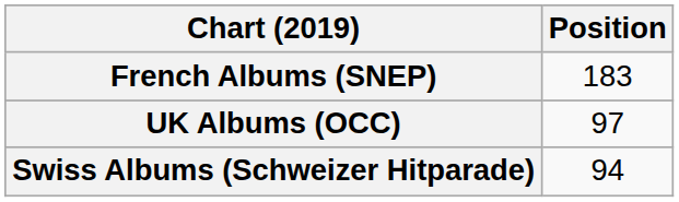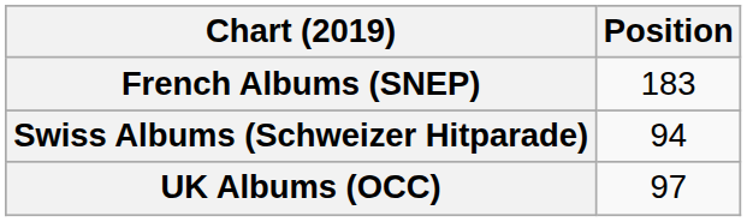 <table class="wikitable sortable plainrowheaders" style="text-align:center">
 <tr>
 <th scope="col">Chart (2019)</th>
 <th scope="col">Position</th>
 </tr>
 <tr>
 <th scope="row">French Albums (SNEP)</th>
 <td>183</td>
 </tr>
 <tr>
+<th scope="row">Swiss Albums (Schweizer Hitparade)</th>
+<td>94</td>
+</tr>
+<tr>
 <th scope="row">UK Albums (OCC)</th>
 <td>97</td>
 </tr>
-<tr>
-<th scope="row">Swiss Albums (Schweizer Hitparade)</th>
-<td>94</td>
-</tr>
 </table>
